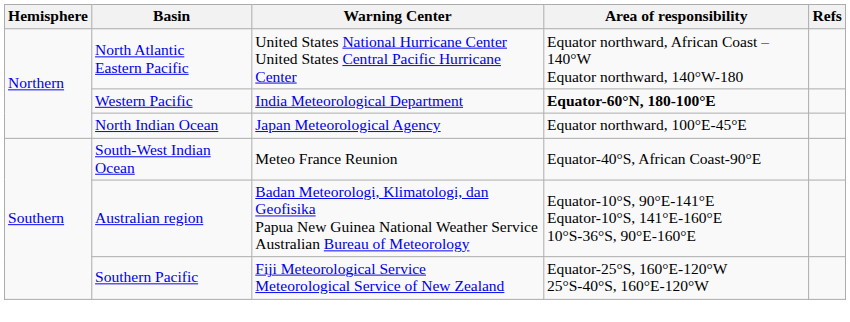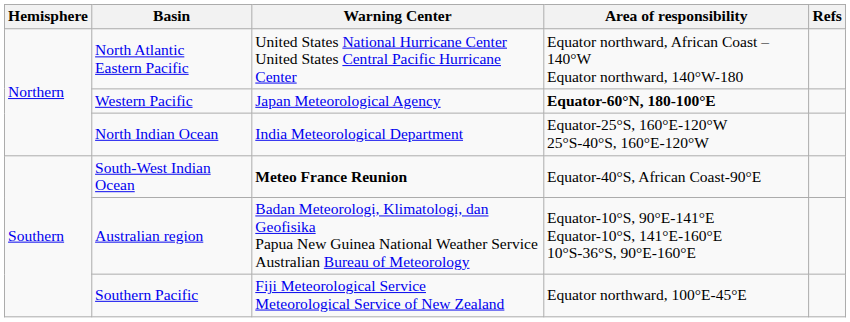 <table class="wikitable sortable">
 <tr>
 <th>Hemisphere</th>
 <th>Basin</th>
 <th>Warning Center</th>
 <th>Area of responsibility</th>
 <th class=unsortable>Refs</th>
 </tr>
 <tr>
 <td rowspan=3><a href='#'>Northern</a></td>
 <td><a href='#'>North Atlantic</a><br><a href='#'>Eastern Pacific</a></td>
 <td>United States <a href='#'>National Hurricane Center</a><br>United States <a href='#'>Central Pacific Hurricane Center</a></td>
 <td>Equator northward, African Coast – 140°W<br>Equator northward, 140°W-180</td>
 <td></td>
 </tr>
 <tr>
 <td><a href='#'>Western Pacific</a></td>
-<td><a href='#'>India Meteorological Department</a></td>
+<td><a href='#'>Japan Meteorological Agency</a></td>
 <td><strong>Equator-60°N, 180-100°E</strong></td>
 <td></td>
 </tr>
 <tr>
 <td><a href='#'>North Indian Ocean</a></td>
-<td><a href='#'>Japan Meteorological Agency</a></td>
-<td>Equator northward, 100°E-45°E</td>
+<td><a href='#'>India Meteorological Department</a></td>
+<td>Equator-25°S, 160°E-120°W<br> 25°S-40°S, 160°E-120°W</td>
 <td></td>
 </tr>
 <tr>
 <td rowspan=3><a href='#'>Southern</a></td>
 <td><a href='#'>South-West Indian Ocean</a></td>
-<td>Meteo France Reunion</td>
+<td><strong>Meteo France Reunion</strong></td>
 <td>Equator-40°S, African Coast-90°E</td>
 <td></td>
 </tr>
 <tr>
 <td><a href='#'>Australian region</a></td>
 <td><a href='#'>Badan Meteorologi, Klimatologi, dan Geofisika</a><br>Papua New Guinea National Weather Service<br>Australian <a href='#'>Bureau of Meteorology</a></td>
 <td>Equator-10°S, 90°E-141°E<br>Equator-10°S, 141°E-160°E<br>10°S-36°S, 90°E-160°E</td>
 <td></td>
 </tr>
 <tr>
 <td><a href='#'>Southern Pacific</a></td>
 <td><a href='#'>Fiji Meteorological Service</a><br><a href='#'>Meteorological Service of New Zealand</a></td>
-<td>Equator-25°S, 160°E-120°W<br> 25°S-40°S, 160°E-120°W</td>
+<td>Equator northward, 100°E-45°E</td>
 <td></td>
 </tr>
 </table>
